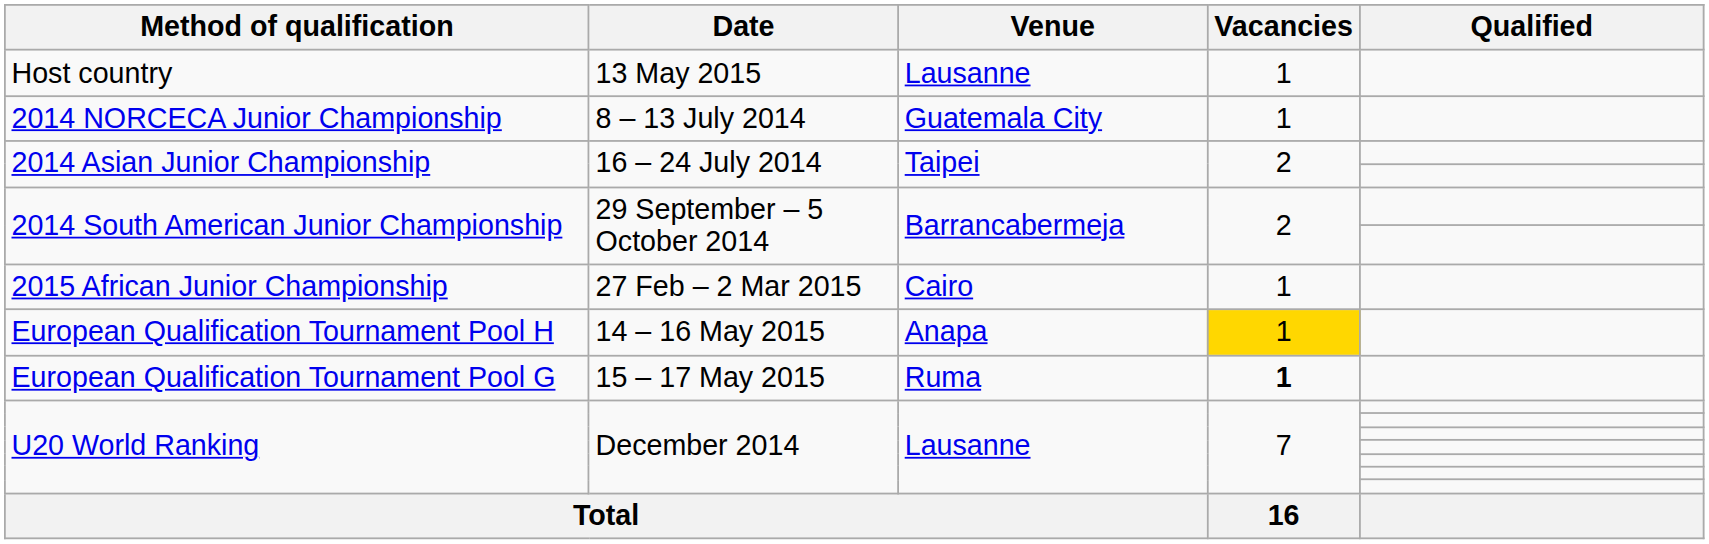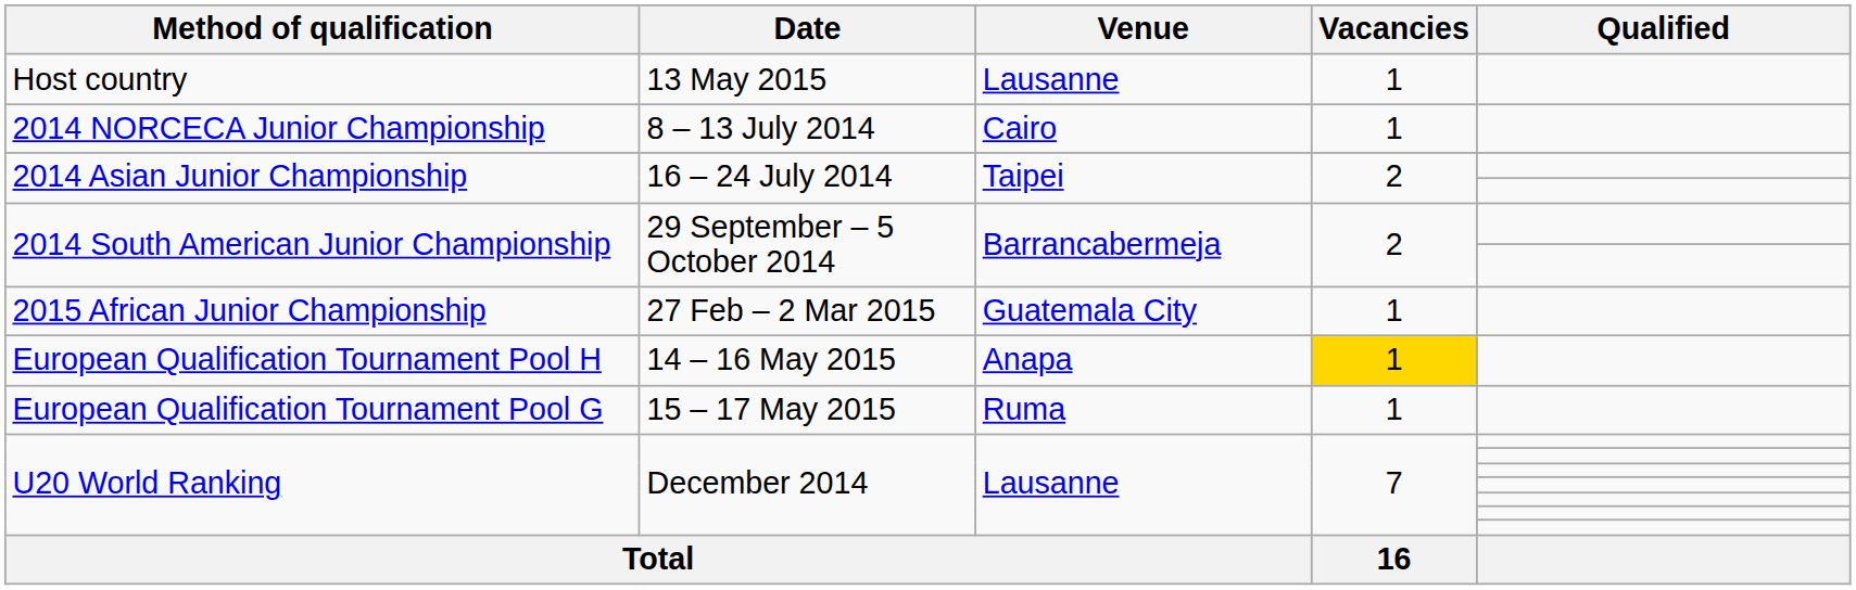 <table class="wikitable" width=950>
 <tr>
 <th width=34%>Method of qualification</th>
 <th width=18%>Date</th>
 <th width=18%>Venue</th>
 <th width=5%>Vacancies</th>
 <th width=20%>Qualified</th>
 </tr>
 <tr>
 <td>Host country</td>
 <td>13 May 2015</td>
 <td> <a href='#'>Lausanne</a></td>
 <td style="text-align:center;">1</td>
 <td></td>
 </tr>
 <tr>
 <td rowspan="1"><a href='#'>2014 NORCECA Junior Championship</a></td>
 <td rowspan="1">8 – 13 July 2014</td>
-<td rowspan="1"> <a href='#'>Guatemala City</a></td>
+<td> <a href='#'>Cairo</a></td>
 <td rowspan="1" style="text-align:center;">1</td>
 <td></td>
 </tr>
 <tr>
 <td rowspan="2"><a href='#'>2014 Asian Junior Championship</a></td>
 <td rowspan="2">16 – 24 July 2014</td>
 <td rowspan="2"> <a href='#'>Taipei</a></td>
 <td rowspan="2" style="text-align:center;">2</td>
 <td></td>
 </tr>
 <tr>
 <td></td>
 </tr>
 <tr>
 <td rowspan="2"><a href='#'>2014 South American Junior Championship</a></td>
 <td rowspan="2">29 September – 5 October 2014</td>
 <td rowspan="2"> <a href='#'>Barrancabermeja</a></td>
 <td rowspan="2" style="text-align:center;">2</td>
 <td></td>
 </tr>
 <tr>
 <td></td>
 </tr>
 <tr>
 <td><a href='#'>2015 African Junior Championship</a></td>
 <td>27 Feb – 2 Mar 2015</td>
-<td> <a href='#'>Cairo</a></td>
+<td rowspan="1"> <a href='#'>Guatemala City</a></td>
 <td style="text-align:center;">1</td>
 <td></td>
 </tr>
 <tr>
 <td><a href='#'>European Qualification Tournament Pool H</a></td>
 <td>14 – 16 May 2015</td>
 <td> <a href='#'>Anapa</a></td>
 <td align="center" style="background: gold;">1</td>
 <td></td>
 </tr>
 <tr>
 <td><a href='#'>European Qualification Tournament Pool G</a></td>
 <td>15 – 17 May 2015</td>
 <td> <a href='#'>Ruma</a></td>
-<td align="center"><strong>1</strong></td>
+<td align="center">1</td>
 <td></td>
 </tr>
 <tr>
 <td rowspan="7"><a href='#'>U20 World Ranking</a></td>
 <td rowspan="7">December 2014</td>
 <td rowspan="7"> <a href='#'>Lausanne</a></td>
 <td rowspan="7" style="text-align:center;">7</td>
 <td></td>
 </tr>
 <tr>
 <td></td>
 </tr>
 <tr>
 <td></td>
 </tr>
 <tr>
 <td></td>
 </tr>
 <tr>
 <td></td>
 </tr>
 <tr>
 <td></td>
 </tr>
 <tr>
 <td></td>
 </tr>
 <tr>
 <th colspan="3">Total</th>
 <th>16</th>
 <th colspan="2"></th>
 </tr>
 </table>
